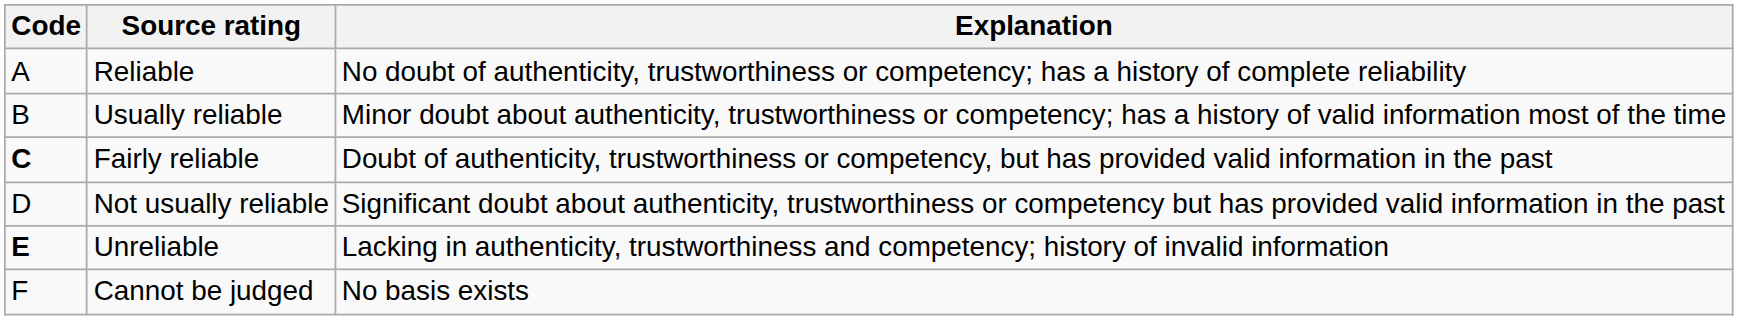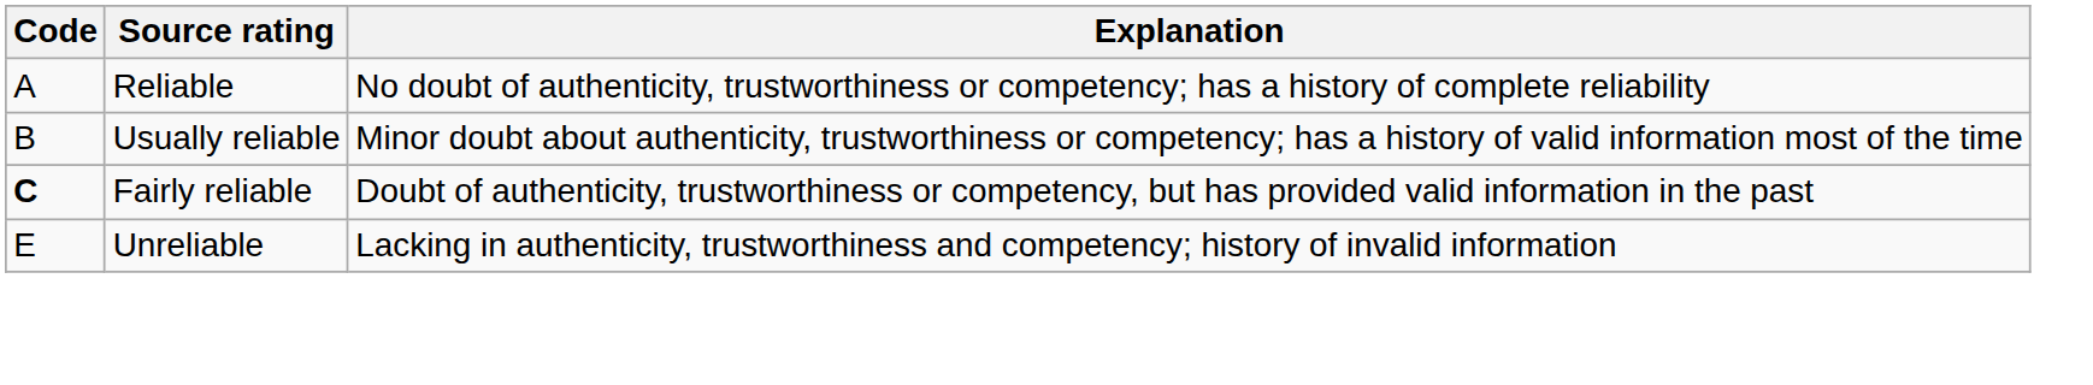 <table class="wikitable">
 <tr>
 <th>Code</th>
 <th>Source rating</th>
 <th>Explanation</th>
 </tr>
 <tr>
 <td>A</td>
 <td>Reliable</td>
 <td>No doubt of authenticity, trustworthiness or competency; has a history of complete reliability</td>
 </tr>
 <tr>
 <td>B</td>
 <td>Usually reliable</td>
 <td>Minor doubt about authenticity, trustworthiness or competency; has a history of valid information most of the time</td>
 </tr>
 <tr>
 <td><strong>C</strong></td>
 <td>Fairly reliable</td>
 <td>Doubt of authenticity, trustworthiness or competency, but has provided valid information in the past</td>
 </tr>
 <tr>
-<td>D</td>
-<td>Not usually reliable</td>
-<td>Significant doubt about authenticity, trustworthiness or competency but has provided valid information in the past</td>
-</tr>
-<tr>
-<td><strong>E</strong></td>
+<td>E</td>
 <td>Unreliable</td>
 <td>Lacking in authenticity, trustworthiness and competency; history of invalid information</td>
 </tr>
-<tr>
-<td>F</td>
-<td>Cannot be judged</td>
-<td>No basis exists</td>
-</tr>
 </table>
